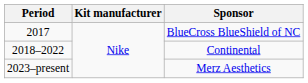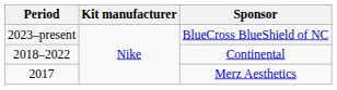 <table class="wikitable" style="text-align: center">
 <tr>
 <th>Period</th>
 <th>Kit manufacturer</th>
 <th>Sponsor</th>
 </tr>
 <tr>
-<td>2017</td>
+<td>2023–present</td>
 <td rowspan=3> <a href='#'>Nike</a></td>
 <td><a href='#'>BlueCross BlueShield of NC</a></td>
 </tr>
 <tr>
 <td>2018–2022</td>
 <td><a href='#'>Continental</a></td>
 </tr>
 <tr>
-<td>2023–present</td>
+<td>2017</td>
 <td><a href='#'>Merz Aesthetics</a></td>
 </tr>
 </table>
